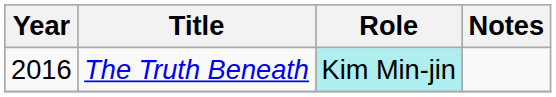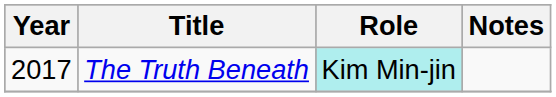 <table class="wikitable">
 <tr>
 <th align="center">Year</th>
 <th align="center">Title</th>
 <th align="center">Role</th>
 <th align="center">Notes</th>
 </tr>
 <tr>
-<td align="center">2016</td>
+<td align="center">2017</td>
 <td align="left"><em><a href='#'>The Truth Beneath</a></em></td>
 <td align="center" style="background: paleturquoise;">Kim Min-jin</td>
 <td></td>
 </tr>
 <tr>
 </tr>
 </table>
